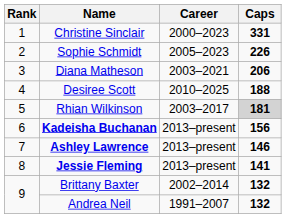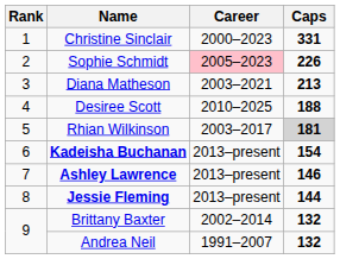 <table class="wikitable" style="text-align:center;">
 <tr>
 <th>Rank</th>
 <th>Name</th>
 <th>Career</th>
 <th width=50>Caps</th>
 </tr>
 <tr>
 <td>1</td>
 <td><a href='#'>Christine Sinclair</a></td>
 <td>2000–2023</td>
 <td><strong>331</strong></td>
 </tr>
 <tr>
 <td>2</td>
 <td><a href='#'>Sophie Schmidt</a></td>
-<td>2005–2023</td>
+<td style="background: pink;">2005–2023</td>
 <td><strong>226</strong></td>
 </tr>
 <tr>
 <td>3</td>
 <td><a href='#'>Diana Matheson</a></td>
 <td>2003–2021</td>
-<td><strong>206</strong></td>
+<td><strong>213</strong></td>
 </tr>
 <tr>
 <td>4</td>
 <td><a href='#'>Desiree Scott</a></td>
 <td>2010–2025</td>
 <td><strong>188</strong></td>
 </tr>
 <tr>
 <td>5</td>
 <td><a href='#'>Rhian Wilkinson</a></td>
 <td>2003–2017</td>
 <td style="background: lightgrey;"><strong>181</strong></td>
 </tr>
 <tr>
 <td>6</td>
 <td><strong><a href='#'>Kadeisha Buchanan</a></strong></td>
 <td>2013–present</td>
-<td><strong>156</strong></td>
+<td><strong>154</strong></td>
 </tr>
 <tr>
 <td>7</td>
 <td><strong><a href='#'>Ashley Lawrence</a></strong></td>
 <td>2013–present</td>
 <td><strong>146</strong></td>
 </tr>
 <tr>
 <td>8</td>
 <td><strong><a href='#'>Jessie Fleming</a></strong></td>
 <td>2013–present</td>
-<td><strong>141</strong></td>
+<td><strong>144</strong></td>
 </tr>
 <tr>
 <td rowspan=2>9</td>
 <td><a href='#'>Brittany Baxter</a></td>
 <td>2002–2014</td>
 <td><strong>132</strong></td>
 </tr>
 <tr>
 <td><a href='#'>Andrea Neil</a></td>
 <td>1991–2007</td>
 <td><strong>132</strong></td>
 </tr>
 </table>
